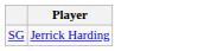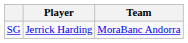 <table class="wikitable">
 <tr>
 <th style="text-align:center;"></th>
 <th style="text-align:center;">Player</th>
+<th style="text-align:center;">Team</th>
 </tr>
 <tr>
 <td style="text-align:center;"><a href='#'>SG</a></td>
 <td> <a href='#'>Jerrick Harding</a></td>
+<td><a href='#'>MoraBanc Andorra</a></td>
 </tr>
 </table>
